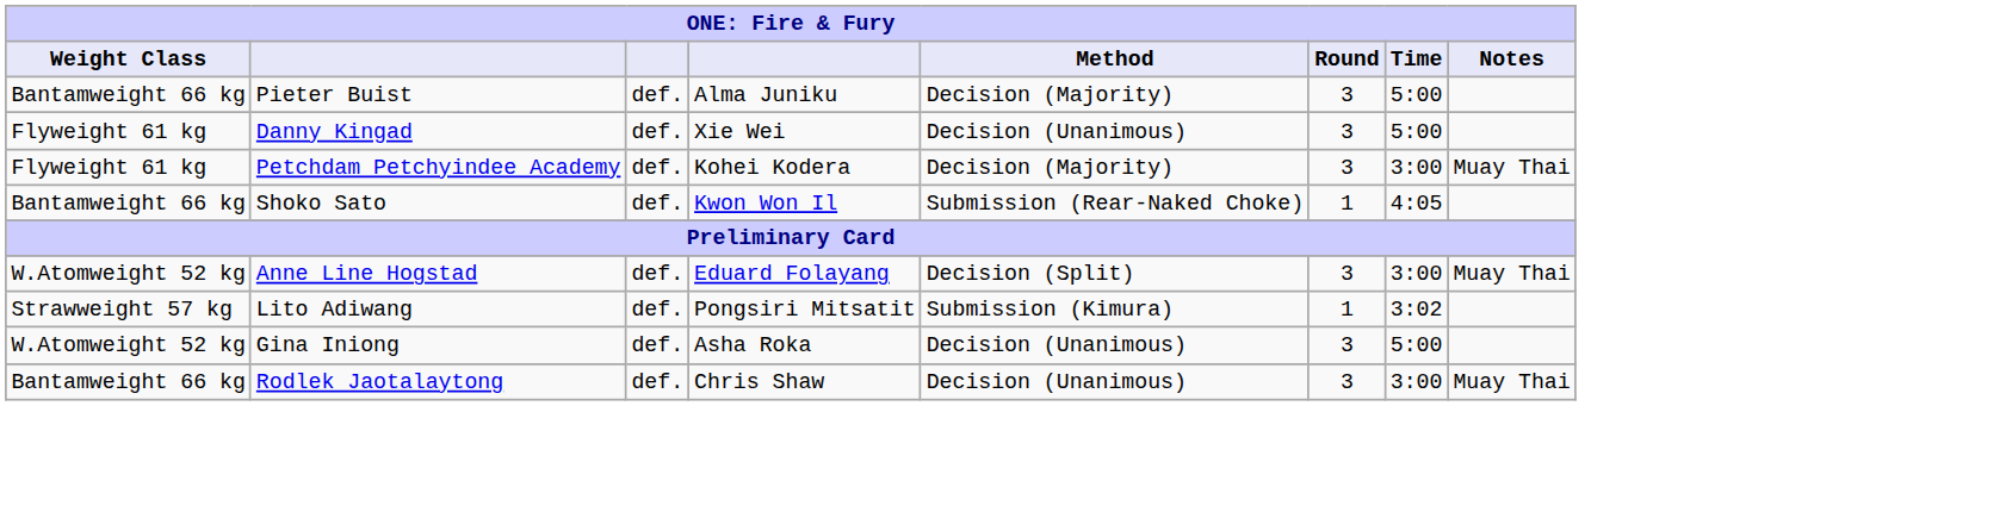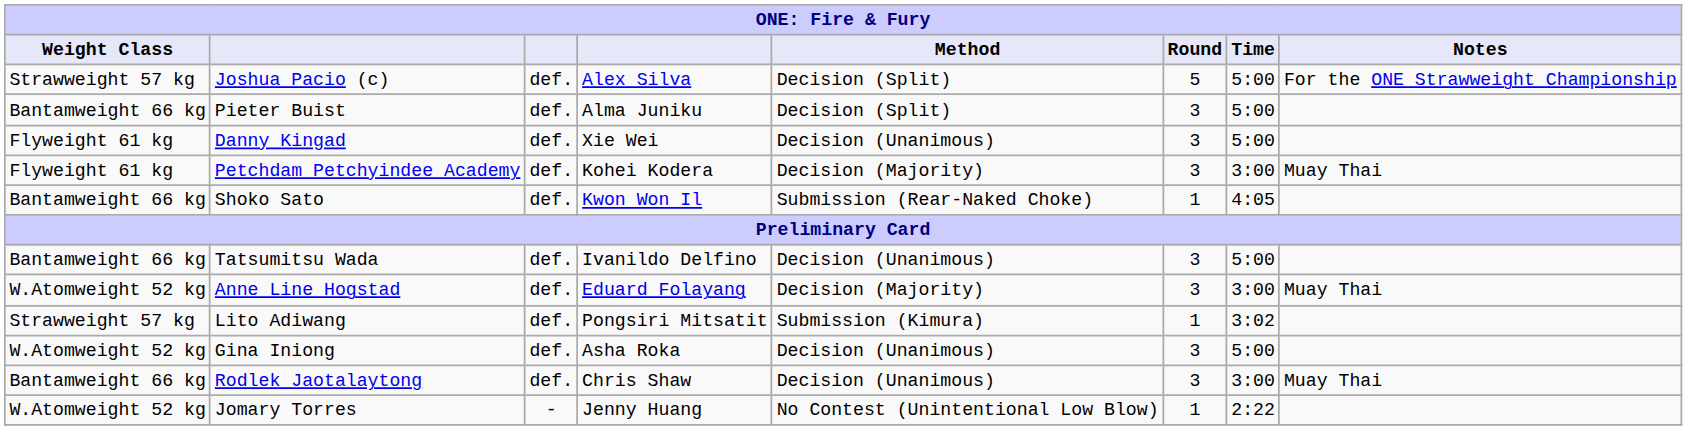 <table class="wikitable" style="font-size: 80%;">
 <tr>
 <th colspan="8" style="background-color: #ccf; color: #000080; text-align: center;"><strong>ONE: Fire & Fury</strong></th>
 </tr>
 <tr>
 <th colspan="1" style="background-color: #E6E8FA; color: #000000; text-align: center;">Weight Class</th>
 <th colspan="1" style="background-color: #E6E8FA; color: #000000; text-align: center;"></th>
 <th colspan="1" style="background-color: #E6E8FA; color: #000000; text-align: center;"></th>
 <th colspan="1" style="background-color: #E6E8FA; color: #000000; text-align: center;"></th>
 <th colspan="1" style="background-color: #E6E8FA; color: #000000; text-align: center;">Method</th>
 <th colspan="1" style="background-color: #E6E8FA; color: #000000; text-align: center;">Round</th>
 <th colspan="1" style="background-color: #E6E8FA; color: #000000; text-align: center;">Time</th>
 <th colspan="1" style="background-color: #E6E8FA; color: #000000; text-align: center;">Notes</th>
 </tr>
 <tr>
+<td>Strawweight 57 kg</td>
+<td> <a href='#'>Joshua Pacio</a> (c)</td>
+<td>def.</td>
+<td> <a href='#'>Alex Silva</a></td>
+<td>Decision (Split)</td>
+<td align=center>5</td>
+<td align=center>5:00</td>
+<td>For the <a href='#'>ONE Strawweight Championship</a></td>
+</tr>
+<tr>
 <td>Bantamweight 66 kg</td>
 <td> Pieter Buist</td>
 <td>def.</td>
 <td> Alma Juniku</td>
-<td>Decision (Majority)</td>
+<td>Decision (Split)</td>
 <td align=center>3</td>
 <td align=center>5:00</td>
 <td></td>
 </tr>
 <tr>
 <td>Flyweight 61 kg</td>
 <td> <a href='#'>Danny Kingad</a></td>
 <td>def.</td>
 <td> Xie Wei</td>
 <td>Decision (Unanimous)</td>
 <td align=center>3</td>
 <td align=center>5:00</td>
 <td></td>
 </tr>
 <tr>
 <td>Flyweight 61 kg</td>
 <td> <a href='#'>Petchdam Petchyindee Academy</a></td>
 <td>def.</td>
 <td> Kohei Kodera</td>
 <td>Decision (Majority)</td>
 <td align=center>3</td>
 <td align=center>3:00</td>
 <td>Muay Thai</td>
 </tr>
 <tr>
 <td>Bantamweight 66 kg</td>
 <td> Shoko Sato</td>
 <td>def.</td>
 <td> <a href='#'>Kwon Won Il</a></td>
 <td>Submission (Rear-Naked Choke)</td>
 <td align=center>1</td>
 <td align=center>4:05</td>
 <td></td>
 </tr>
 <tr>
 <th colspan="8" style="background-color: #ccf; color: #000080; text-align: center;"><strong>Preliminary Card</strong></th>
 </tr>
 <tr>
+<td>Bantamweight 66 kg</td>
+<td> Tatsumitsu Wada</td>
+<td>def.</td>
+<td> Ivanildo Delfino</td>
+<td>Decision (Unanimous)</td>
+<td align=center>3</td>
+<td align=center>5:00</td>
+<td></td>
+</tr>
+<tr>
 <td>W.Atomweight 52 kg</td>
 <td> <a href='#'>Anne Line Hogstad</a></td>
 <td>def.</td>
 <td> <a href='#'>Eduard Folayang</a></td>
-<td>Decision (Split)</td>
+<td>Decision (Majority)</td>
 <td align=center>3</td>
 <td align=center>3:00</td>
 <td>Muay Thai</td>
 </tr>
 <tr>
 <td>Strawweight 57 kg</td>
 <td> Lito Adiwang</td>
 <td>def.</td>
 <td> Pongsiri Mitsatit</td>
 <td>Submission (Kimura)</td>
 <td align=center>1</td>
 <td align=center>3:02</td>
 <td></td>
 </tr>
 <tr>
 <td>W.Atomweight 52 kg</td>
 <td> Gina Iniong</td>
 <td>def.</td>
 <td> Asha Roka</td>
 <td>Decision (Unanimous)</td>
 <td align=center>3</td>
 <td align=center>5:00</td>
 <td></td>
 </tr>
 <tr>
 <td>Bantamweight 66 kg</td>
 <td> <a href='#'>Rodlek Jaotalaytong</a></td>
 <td>def.</td>
 <td> Chris Shaw</td>
 <td>Decision (Unanimous)</td>
 <td align=center>3</td>
 <td align=center>3:00</td>
 <td>Muay Thai</td>
 </tr>
+<tr>
+<td>W.Atomweight 52 kg</td>
+<td> Jomary Torres</td>
+<td align=center>-</td>
+<td> Jenny Huang</td>
+<td>No Contest (Unintentional Low Blow)</td>
+<td align=center>1</td>
+<td align=center>2:22</td>
+<td></td>
+</tr>
 </table>
